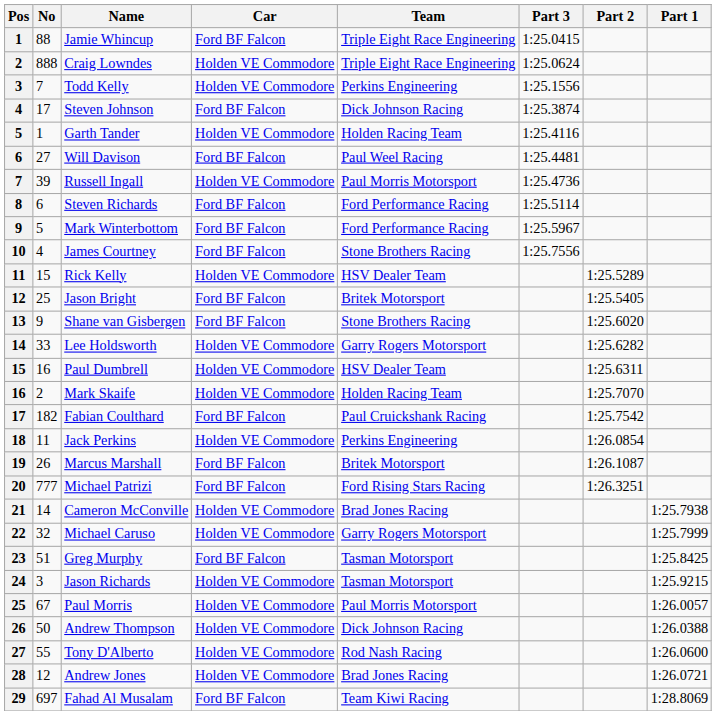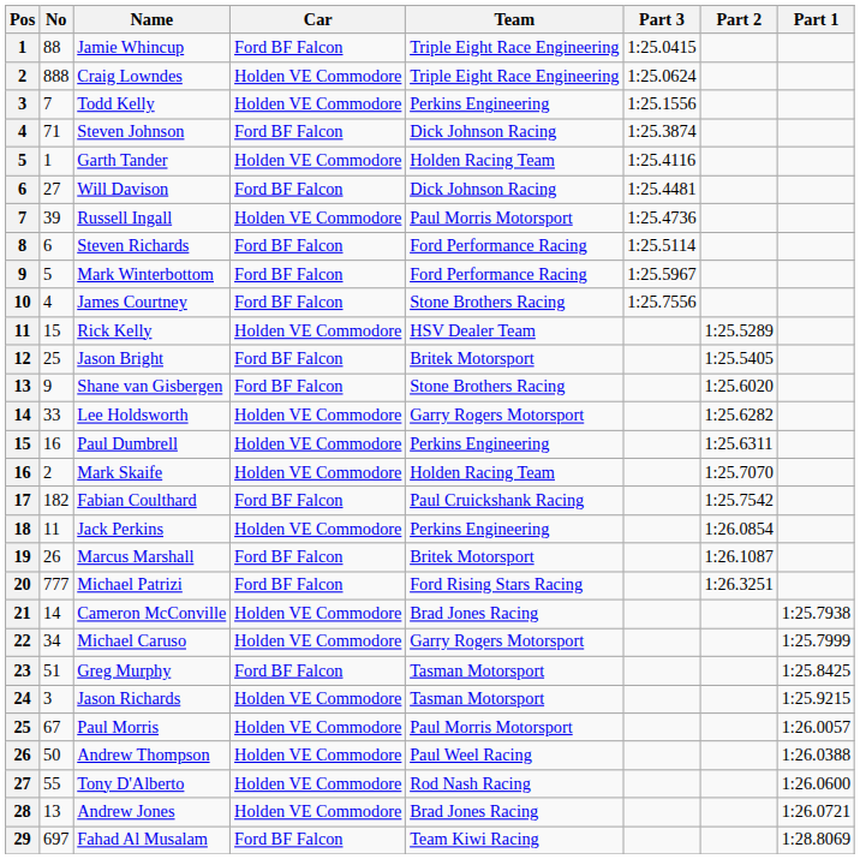 <table class="wikitable" style="font-size: 85%;">
 <tr>
 <th>Pos</th>
 <th>No</th>
 <th>Name</th>
 <th>Car</th>
 <th>Team</th>
 <th>Part 3</th>
 <th>Part 2</th>
 <th>Part 1</th>
 </tr>
 <tr>
 <th>1</th>
 <td>88</td>
 <td> <a href='#'>Jamie Whincup</a></td>
 <td><a href='#'>Ford BF Falcon</a></td>
 <td><a href='#'>Triple Eight Race Engineering</a></td>
 <td>1:25.0415</td>
 <td></td>
 <td></td>
 </tr>
 <tr>
 <th>2</th>
 <td>888</td>
 <td> <a href='#'>Craig Lowndes</a></td>
 <td><a href='#'>Holden VE Commodore</a></td>
 <td><a href='#'>Triple Eight Race Engineering</a></td>
 <td>1:25.0624</td>
 <td></td>
 <td></td>
 </tr>
 <tr>
 <th>3</th>
 <td>7</td>
 <td> <a href='#'>Todd Kelly</a></td>
 <td><a href='#'>Holden VE Commodore</a></td>
 <td><a href='#'>Perkins Engineering</a></td>
 <td>1:25.1556</td>
 <td></td>
 <td></td>
 </tr>
 <tr>
 <th>4</th>
-<td>17</td>
+<td>71</td>
 <td> <a href='#'>Steven Johnson</a></td>
 <td><a href='#'>Ford BF Falcon</a></td>
 <td><a href='#'>Dick Johnson Racing</a></td>
 <td>1:25.3874</td>
 <td></td>
 <td></td>
 </tr>
 <tr>
 <th>5</th>
 <td>1</td>
 <td> <a href='#'>Garth Tander</a></td>
 <td><a href='#'>Holden VE Commodore</a></td>
 <td><a href='#'>Holden Racing Team</a></td>
 <td>1:25.4116</td>
 <td></td>
 <td></td>
 </tr>
 <tr>
 <th>6</th>
 <td>27</td>
 <td> <a href='#'>Will Davison</a></td>
 <td><a href='#'>Ford BF Falcon</a></td>
-<td><a href='#'>Paul Weel Racing</a></td>
+<td><a href='#'>Dick Johnson Racing</a></td>
 <td>1:25.4481</td>
 <td></td>
 <td></td>
 </tr>
 <tr>
 <th>7</th>
 <td>39</td>
 <td> <a href='#'>Russell Ingall</a></td>
 <td><a href='#'>Holden VE Commodore</a></td>
 <td><a href='#'>Paul Morris Motorsport</a></td>
 <td>1:25.4736</td>
 <td></td>
 <td></td>
 </tr>
 <tr>
 <th>8</th>
 <td>6</td>
 <td> <a href='#'>Steven Richards</a></td>
 <td><a href='#'>Ford BF Falcon</a></td>
 <td><a href='#'>Ford Performance Racing</a></td>
 <td>1:25.5114</td>
 <td></td>
 <td></td>
 </tr>
 <tr>
 <th>9</th>
 <td>5</td>
 <td> <a href='#'>Mark Winterbottom</a></td>
 <td><a href='#'>Ford BF Falcon</a></td>
 <td><a href='#'>Ford Performance Racing</a></td>
 <td>1:25.5967</td>
 <td></td>
 <td></td>
 </tr>
 <tr>
 <th>10</th>
 <td>4</td>
 <td> <a href='#'>James Courtney</a></td>
 <td><a href='#'>Ford BF Falcon</a></td>
 <td><a href='#'>Stone Brothers Racing</a></td>
 <td>1:25.7556</td>
 <td></td>
 <td></td>
 </tr>
 <tr>
 <th>11</th>
 <td>15</td>
 <td> <a href='#'>Rick Kelly</a></td>
 <td><a href='#'>Holden VE Commodore</a></td>
 <td><a href='#'>HSV Dealer Team</a></td>
 <td></td>
 <td>1:25.5289</td>
 <td></td>
 </tr>
 <tr>
 <th>12</th>
 <td>25</td>
 <td> <a href='#'>Jason Bright</a></td>
 <td><a href='#'>Ford BF Falcon</a></td>
 <td><a href='#'>Britek Motorsport</a></td>
 <td></td>
 <td>1:25.5405</td>
 <td></td>
 </tr>
 <tr>
 <th>13</th>
 <td>9</td>
 <td> <a href='#'>Shane van Gisbergen</a></td>
 <td><a href='#'>Ford BF Falcon</a></td>
 <td><a href='#'>Stone Brothers Racing</a></td>
 <td></td>
 <td>1:25.6020</td>
 <td></td>
 </tr>
 <tr>
 <th>14</th>
 <td>33</td>
 <td> <a href='#'>Lee Holdsworth</a></td>
 <td><a href='#'>Holden VE Commodore</a></td>
 <td><a href='#'>Garry Rogers Motorsport</a></td>
 <td></td>
 <td>1:25.6282</td>
 <td></td>
 </tr>
 <tr>
 <th>15</th>
 <td>16</td>
 <td> <a href='#'>Paul Dumbrell</a></td>
 <td><a href='#'>Holden VE Commodore</a></td>
-<td><a href='#'>HSV Dealer Team</a></td>
+<td><a href='#'>Perkins Engineering</a></td>
 <td></td>
 <td>1:25.6311</td>
 <td></td>
 </tr>
 <tr>
 <th>16</th>
 <td>2</td>
 <td> <a href='#'>Mark Skaife</a></td>
 <td><a href='#'>Holden VE Commodore</a></td>
 <td><a href='#'>Holden Racing Team</a></td>
 <td></td>
 <td>1:25.7070</td>
 <td></td>
 </tr>
 <tr>
 <th>17</th>
 <td>182</td>
 <td> <a href='#'>Fabian Coulthard</a></td>
 <td><a href='#'>Ford BF Falcon</a></td>
 <td><a href='#'>Paul Cruickshank Racing</a></td>
 <td></td>
 <td>1:25.7542</td>
 <td></td>
 </tr>
 <tr>
 <th>18</th>
 <td>11</td>
 <td> <a href='#'>Jack Perkins</a></td>
 <td><a href='#'>Holden VE Commodore</a></td>
 <td><a href='#'>Perkins Engineering</a></td>
 <td></td>
 <td>1:26.0854</td>
 <td></td>
 </tr>
 <tr>
 <th>19</th>
 <td>26</td>
 <td> <a href='#'>Marcus Marshall</a></td>
 <td><a href='#'>Ford BF Falcon</a></td>
 <td><a href='#'>Britek Motorsport</a></td>
 <td></td>
 <td>1:26.1087</td>
 <td></td>
 </tr>
 <tr>
 <th>20</th>
 <td>777</td>
 <td> <a href='#'>Michael Patrizi</a></td>
 <td><a href='#'>Ford BF Falcon</a></td>
 <td><a href='#'>Ford Rising Stars Racing</a></td>
 <td></td>
 <td>1:26.3251</td>
 <td></td>
 </tr>
 <tr>
 <th>21</th>
 <td>14</td>
 <td> <a href='#'>Cameron McConville</a></td>
 <td><a href='#'>Holden VE Commodore</a></td>
 <td><a href='#'>Brad Jones Racing</a></td>
 <td></td>
 <td></td>
 <td>1:25.7938</td>
 </tr>
 <tr>
 <th>22</th>
-<td>32</td>
+<td>34</td>
 <td> <a href='#'>Michael Caruso</a></td>
 <td><a href='#'>Holden VE Commodore</a></td>
 <td><a href='#'>Garry Rogers Motorsport</a></td>
 <td></td>
 <td></td>
 <td>1:25.7999</td>
 </tr>
 <tr>
 <th>23</th>
 <td>51</td>
 <td> <a href='#'>Greg Murphy</a></td>
 <td><a href='#'>Ford BF Falcon</a></td>
 <td><a href='#'>Tasman Motorsport</a></td>
 <td></td>
 <td></td>
 <td>1:25.8425</td>
 </tr>
 <tr>
 <th>24</th>
 <td>3</td>
 <td> <a href='#'>Jason Richards</a></td>
 <td><a href='#'>Holden VE Commodore</a></td>
 <td><a href='#'>Tasman Motorsport</a></td>
 <td></td>
 <td></td>
 <td>1:25.9215</td>
 </tr>
 <tr>
 <th>25</th>
 <td>67</td>
 <td> <a href='#'>Paul Morris</a></td>
 <td><a href='#'>Holden VE Commodore</a></td>
 <td><a href='#'>Paul Morris Motorsport</a></td>
 <td></td>
 <td></td>
 <td>1:26.0057</td>
 </tr>
 <tr>
 <th>26</th>
 <td>50</td>
 <td> <a href='#'>Andrew Thompson</a></td>
 <td><a href='#'>Holden VE Commodore</a></td>
-<td><a href='#'>Dick Johnson Racing</a></td>
+<td><a href='#'>Paul Weel Racing</a></td>
 <td></td>
 <td></td>
 <td>1:26.0388</td>
 </tr>
 <tr>
 <th>27</th>
 <td>55</td>
 <td> <a href='#'>Tony D'Alberto</a></td>
 <td><a href='#'>Holden VE Commodore</a></td>
 <td><a href='#'>Rod Nash Racing</a></td>
 <td></td>
 <td></td>
 <td>1:26.0600</td>
 </tr>
 <tr>
 <th>28</th>
-<td>12</td>
+<td>13</td>
 <td> <a href='#'>Andrew Jones</a></td>
 <td><a href='#'>Holden VE Commodore</a></td>
 <td><a href='#'>Brad Jones Racing</a></td>
 <td></td>
 <td></td>
 <td>1:26.0721</td>
 </tr>
 <tr>
 <th>29</th>
 <td>697</td>
 <td> <a href='#'>Fahad Al Musalam</a></td>
 <td><a href='#'>Ford BF Falcon</a></td>
 <td><a href='#'>Team Kiwi Racing</a></td>
 <td></td>
 <td></td>
 <td>1:28.8069</td>
 </tr>
 <tr>
 </tr>
 </table>
